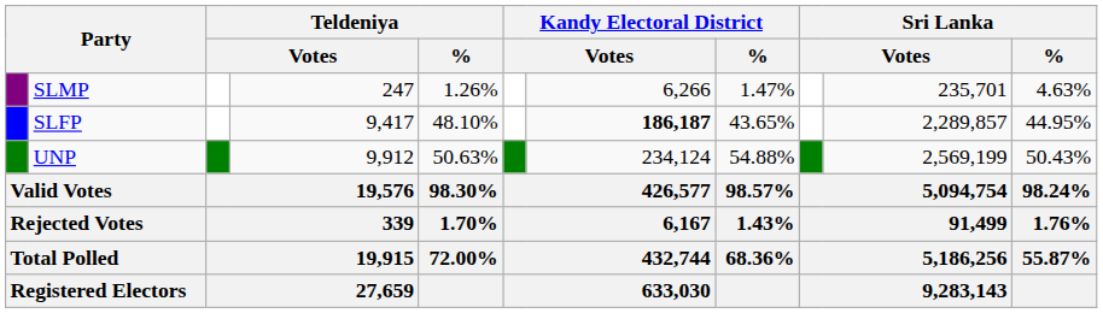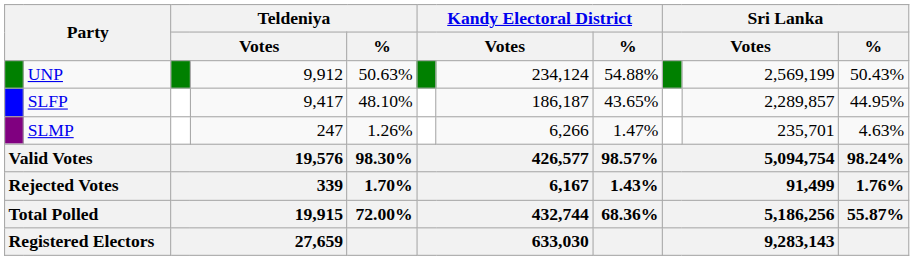 <table class="wikitable">
 <tr>
 <th colspan="2" width="144px"rowspan="2">Party</th>
 <th colspan="3" width="216px">Teldeniya</th>
 <th colspan="3" width="216px"><a href='#'>Kandy Electoral District</a></th>
 <th colspan="3" width="216px">Sri Lanka</th>
 </tr>
 <tr>
 <th colspan="2" width="144px">Votes</th>
 <th>%</th>
 <th colspan="2" width="144px">Votes</th>
 <th>%</th>
 <th colspan="2" width="144px">Votes</th>
 <th>%</th>
 </tr>
 <tr>
+<td style="background-color:green;" width="10px"></td>
+<td style="text-align:left;"><a href='#'>UNP</a></td>
+<td style="background-color:green;" width="10px"></td>
+<td style="text-align:right;">9,912</td>
+<td style="text-align:right;">50.63%</td>
+<td style="background-color:green;" width="10px"></td>
+<td style="text-align:right;">234,124</td>
+<td style="text-align:right;">54.88%</td>
+<td style="background-color:green;" width="10px"></td>
+<td style="text-align:right;">2,569,199</td>
+<td style="text-align:right;">50.43%</td>
+</tr>
+<tr>
+<td style="background-color:blue;" width="10px"></td>
+<td style="text-align:left;"><a href='#'>SLFP</a></td>
+<td style="background-color:white;" width="10px"></td>
+<td style="text-align:right;">9,417</td>
+<td style="text-align:right;">48.10%</td>
+<td style="background-color:white;" width="10px"></td>
+<td style="text-align:right;">186,187</td>
+<td style="text-align:right;">43.65%</td>
+<td style="background-color:white;" width="10px"></td>
+<td style="text-align:right;">2,289,857</td>
+<td style="text-align:right;">44.95%</td>
+</tr>
+<tr>
 <td style="background-color:purple;" width="10px"></td>
 <td style="text-align:left;"><a href='#'>SLMP</a></td>
 <td style="background-color:white;" width="10px"></td>
 <td style="text-align:right;">247</td>
 <td style="text-align:right;">1.26%</td>
 <td style="background-color:white;" width="10px"></td>
 <td style="text-align:right;">6,266</td>
 <td style="text-align:right;">1.47%</td>
 <td style="background-color:white;" width="10px"></td>
 <td style="text-align:right;">235,701</td>
 <td style="text-align:right;">4.63%</td>
-</tr>
-<tr>
-<td style="background-color:blue;" width="10px"></td>
-<td style="text-align:left;"><a href='#'>SLFP</a></td>
-<td style="background-color:white;" width="10px"></td>
-<td style="text-align:right;">9,417</td>
-<td style="text-align:right;">48.10%</td>
-<td style="background-color:white;" width="10px"></td>
-<td style="text-align:right;"><strong>186,187</strong></td>
-<td style="text-align:right;">43.65%</td>
-<td style="background-color:white;" width="10px"></td>
-<td style="text-align:right;">2,289,857</td>
-<td style="text-align:right;">44.95%</td>
-</tr>
-<tr>
-<td style="background-color:green;" width="10px"></td>
-<td style="text-align:left;"><a href='#'>UNP</a></td>
-<td style="background-color:green;" width="10px"></td>
-<td style="text-align:right;">9,912</td>
-<td style="text-align:right;">50.63%</td>
-<td style="background-color:green;" width="10px"></td>
-<td style="text-align:right;">234,124</td>
-<td style="text-align:right;">54.88%</td>
-<td style="background-color:green;" width="10px"></td>
-<td style="text-align:right;">2,569,199</td>
-<td style="text-align:right;">50.43%</td>
 </tr>
 <tr>
 <th colspan="2" width="144px"style="text-align:left;">Valid Votes</th>
 <th style="text-align:right;"colspan="2" width="144px">19,576</th>
 <th style="text-align:right;">98.30%</th>
 <th style="text-align:right;"colspan="2" width="144px">426,577</th>
 <th style="text-align:right;">98.57%</th>
 <th style="text-align:right;"colspan="2" width="144px">5,094,754</th>
 <th style="text-align:right;">98.24%</th>
 </tr>
 <tr>
 <th colspan="2" width="144px"style="text-align:left;">Rejected Votes</th>
 <th style="text-align:right;"colspan="2" width="144px">339</th>
 <th style="text-align:right;">1.70%</th>
 <th style="text-align:right;"colspan="2" width="144px">6,167</th>
 <th style="text-align:right;">1.43%</th>
 <th style="text-align:right;"colspan="2" width="144px">91,499</th>
 <th style="text-align:right;">1.76%</th>
 </tr>
 <tr>
 <th colspan="2" width="144px"style="text-align:left;">Total Polled</th>
 <th style="text-align:right;"colspan="2" width="144px">19,915</th>
 <th style="text-align:right;">72.00%</th>
 <th style="text-align:right;"colspan="2" width="144px">432,744</th>
 <th style="text-align:right;">68.36%</th>
 <th style="text-align:right;"colspan="2" width="144px">5,186,256</th>
 <th style="text-align:right;">55.87%</th>
 </tr>
 <tr>
 <th colspan="2" width="144px"style="text-align:left;">Registered Electors</th>
 <th style="text-align:right;"colspan="2" width="144px">27,659</th>
 <th></th>
 <th style="text-align:right;"colspan="2" width="144px">633,030</th>
 <th></th>
 <th style="text-align:right;"colspan="2" width="144px">9,283,143</th>
 <th></th>
 </tr>
 </table>
